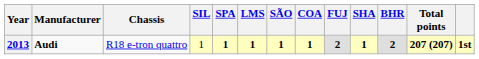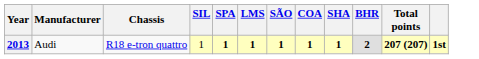 <table class="wikitable" style="font-size: 85%; text-align:center">
 <tr valign="top">
 <th valign="middle">Year</th>
 <th valign="middle">Manufacturer</th>
 <th valign="middle">Chassis</th>
 <th><a href='#'>SIL</a><br></th>
 <th><a href='#'>SPA</a><br></th>
 <th><a href='#'>LMS</a><br></th>
 <th><a href='#'>SÃO</a><br></th>
 <th><a href='#'>COA</a><br></th>
-<th><a href='#'>FUJ</a><br></th>
 <th><a href='#'>SHA</a><br></th>
 <th><a href='#'>BHR</a><br></th>
 <th valign="middle">Total<br>points</th>
 <th valign="middle"></th>
 </tr>
 <tr>
 <th><a href='#'>2013</a></th>
-<td align="left"><strong> Audi</strong></td>
+<td align="left"> Audi</td>
 <td><a href='#'>R18 e-tron quattro</a></td>
 <td style="background:#FFFFBF;">1</td>
 <td style="background:#FFFFBF;"><strong>1</strong></td>
 <td style="background:#FFFFBF;"><strong>1</strong></td>
 <td style="background:#FFFFBF;"><strong>1</strong></td>
 <td style="background:#FFFFBF;"><strong>1</strong></td>
-<td style="background:#DFDFDF;"><strong>2</strong></td>
 <td style="background:#FFFFBF;"><strong>1</strong></td>
 <td style="background:#DFDFDF;"><strong>2</strong></td>
 <td style="background:#FFFFBF;"><strong>207 (207)</strong></td>
 <td style="background:#FFFFBF;"><strong>1st</strong></td>
 </tr>
 </table>
